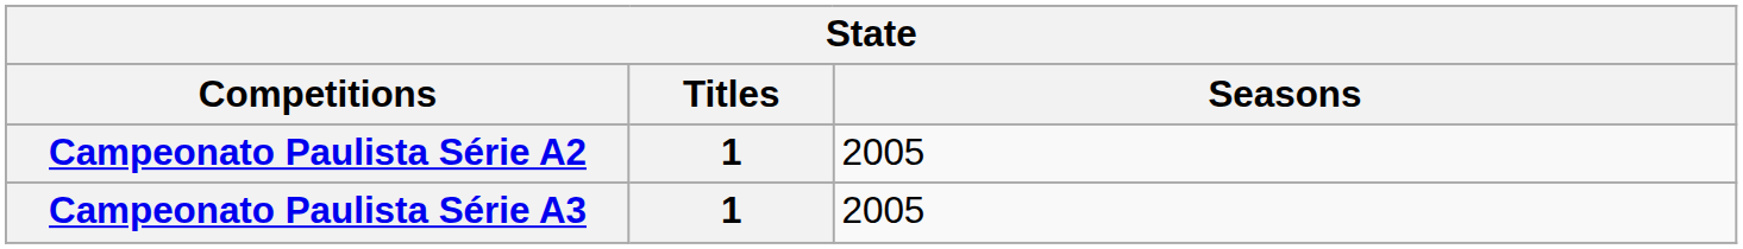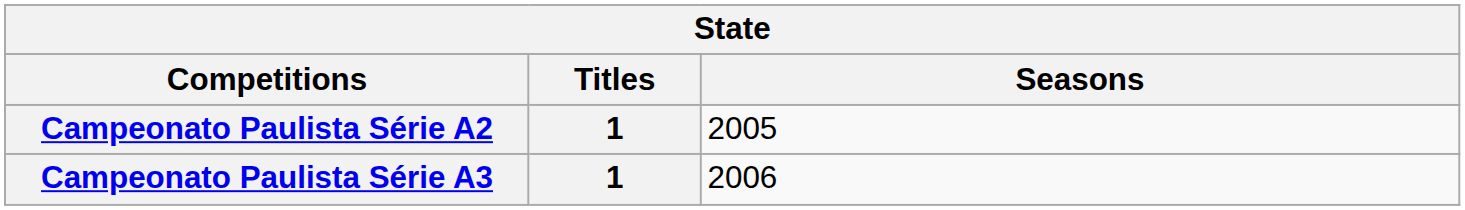 <table class="wikitable">
 <tr>
 <th colspan="3">State</th>
 </tr>
 <tr>
 <th style="width:260px">Competitions</th>
 <th style="width:80px">Titles</th>
 <th style="width:380px">Seasons</th>
 </tr>
 <tr>
 <th style="text-align:center"><a href='#'>Campeonato Paulista Série A2</a></th>
 <th style="text-align:center"><strong>1</strong></th>
 <td align="left">2005</td>
 </tr>
 <tr>
 <th style="text-align:center"><a href='#'>Campeonato Paulista Série A3</a></th>
 <th style="text-align:center"><strong>1</strong></th>
-<td align="left">2005</td>
+<td align="left">2006</td>
 </tr>
 </table>
